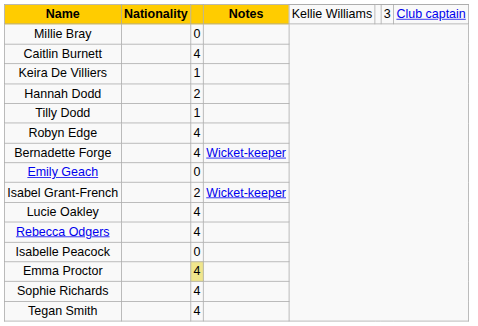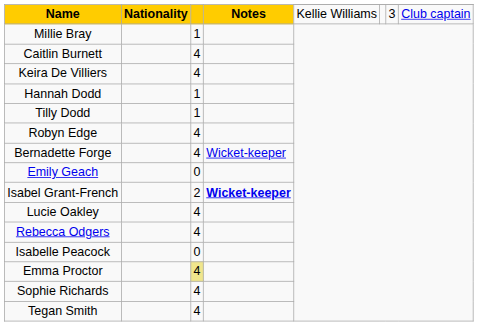 <table class="wikitable sortable">
 <tr>
 <th style="background:#FC0; color:black" scope="col" rowspan="2">Name</th>
 <th style="background:#FC0; color:black" scope="col" rowspan="2">Nationality</th>
 <th style="background:#FC0; color:black" scope="col" rowspan="2"></th>
 <th style="background:#FC0; color:black" scope="col" rowspan="2">Notes</th>
 </tr>
 <tr>
 <td style="text-align:center">Kellie Williams</td>
 <td></td>
 <td>3</td>
 <td><a href='#'>Club captain</a></td>
 </tr>
 <tr>
 <td style="text-align:center">Millie Bray</td>
 <td></td>
-<td>0</td>
+<td>1</td>
 <td></td>
 </tr>
 <tr>
 <td style="text-align:center">Caitlin Burnett</td>
 <td></td>
 <td>4</td>
 <td></td>
 </tr>
 <tr>
 <td style="text-align:center">Keira De Villiers</td>
 <td></td>
-<td>1</td>
+<td>4</td>
 <td></td>
 </tr>
 <tr>
 <td style="text-align:center">Hannah Dodd</td>
 <td></td>
-<td>2</td>
+<td>1</td>
 <td></td>
 </tr>
 <tr>
 <td style="text-align:center">Tilly Dodd</td>
 <td></td>
 <td>1</td>
 <td></td>
 </tr>
 <tr>
 <td style="text-align:center">Robyn Edge</td>
 <td></td>
 <td>4</td>
 <td></td>
 </tr>
 <tr>
 <td style="text-align:center">Bernadette Forge</td>
 <td></td>
 <td>4</td>
 <td><a href='#'>Wicket-keeper</a></td>
 </tr>
 <tr>
 <td style="text-align:center"><a href='#'>Emily Geach</a></td>
 <td></td>
 <td>0</td>
 <td></td>
 </tr>
 <tr>
 <td style="text-align:center">Isabel Grant-French</td>
 <td></td>
 <td>2</td>
-<td><a href='#'>Wicket-keeper</a></td>
+<td><strong><a href='#'>Wicket-keeper</a></strong></td>
 </tr>
 <tr>
 <td style="text-align:center">Lucie Oakley</td>
 <td></td>
 <td>4</td>
 <td></td>
 </tr>
 <tr>
 <td style="text-align:center"><a href='#'>Rebecca Odgers</a></td>
 <td></td>
 <td>4</td>
 <td></td>
 </tr>
 <tr>
 <td style="text-align:center">Isabelle Peacock</td>
 <td></td>
 <td>0</td>
 <td></td>
 </tr>
 <tr>
 <td style="text-align:center">Emma Proctor</td>
 <td></td>
 <td style="background: khaki;">4</td>
 <td></td>
 </tr>
 <tr>
 <td style="text-align:center">Sophie Richards</td>
 <td></td>
 <td>4</td>
 <td></td>
 </tr>
 <tr>
 <td style="text-align:center">Tegan Smith</td>
 <td></td>
 <td>4</td>
 <td></td>
 </tr>
 </table>
